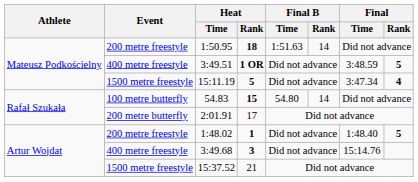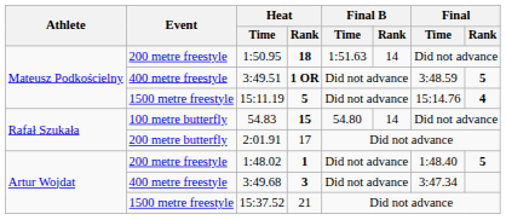 <table class=wikitable style="font-size:90%">
 <tr>
 <th rowspan="2">Athlete</th>
 <th rowspan="2">Event</th>
 <th colspan="2">Heat</th>
 <th colspan="2">Final B</th>
 <th colspan="2">Final</th>
 </tr>
 <tr style="font-size:95%">
 <th>Time</th>
 <th>Rank</th>
 <th>Time</th>
 <th>Rank</th>
 <th>Time</th>
 <th>Rank</th>
 </tr>
 <tr align=center>
 <td align=left rowspan=3><a href='#'>Mateusz Podkościelny</a></td>
 <td align=left><a href='#'>200 metre freestyle</a></td>
 <td>1:50.95</td>
 <td><strong>18</strong></td>
 <td>1:51.63</td>
 <td>14</td>
 <td colspan=4>Did not advance</td>
 </tr>
 <tr align=center>
 <td align=left><a href='#'>400 metre freestyle</a></td>
 <td>3:49.51</td>
 <td><strong>1 OR</strong></td>
 <td colspan=2>Did not advance</td>
 <td>3:48.59</td>
 <td><strong>5</strong></td>
 </tr>
 <tr align=center>
 <td align=left><a href='#'>1500 metre freestyle</a></td>
 <td>15:11.19</td>
 <td><strong>5</strong></td>
 <td colspan=2>Did not advance</td>
-<td>3:47.34</td>
+<td>15:14.76</td>
 <td><strong>4</strong></td>
 </tr>
 <tr align=center>
 <td align=left rowspan=2><a href='#'>Rafał Szukała</a></td>
 <td align=left><a href='#'>100 metre butterfly</a></td>
 <td>54.83</td>
 <td><strong>15</strong></td>
 <td>54.80</td>
 <td>14</td>
 <td colspan=4>Did not advance</td>
 </tr>
 <tr align=center>
 <td align=left><a href='#'>200 metre butterfly</a></td>
 <td>2:01.91</td>
 <td>17</td>
 <td colspan=6>Did not advance</td>
 </tr>
 <tr align=center>
 <td align=left rowspan=3><a href='#'>Artur Wojdat</a></td>
 <td align=left><a href='#'>200 metre freestyle</a></td>
 <td>1:48.02</td>
 <td><strong>1</strong></td>
 <td colspan=2>Did not advance</td>
 <td>1:48.40</td>
 <td><strong>5</strong></td>
 </tr>
 <tr align=center>
 <td align=left><a href='#'>400 metre freestyle</a></td>
 <td>3:49.68</td>
 <td><strong>3</strong></td>
 <td colspan=2>Did not advance</td>
-<td>15:14.76</td>
+<td>3:47.34</td>
 <td></td>
 </tr>
 <tr align=center>
 <td align=left><a href='#'>1500 metre freestyle</a></td>
 <td>15:37.52</td>
 <td>21</td>
 <td colspan=4>Did not advance</td>
 </tr>
 </table>
